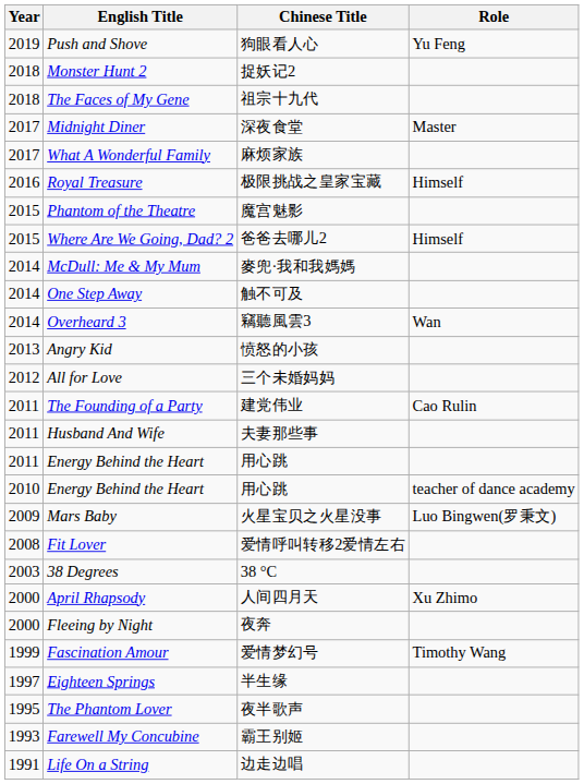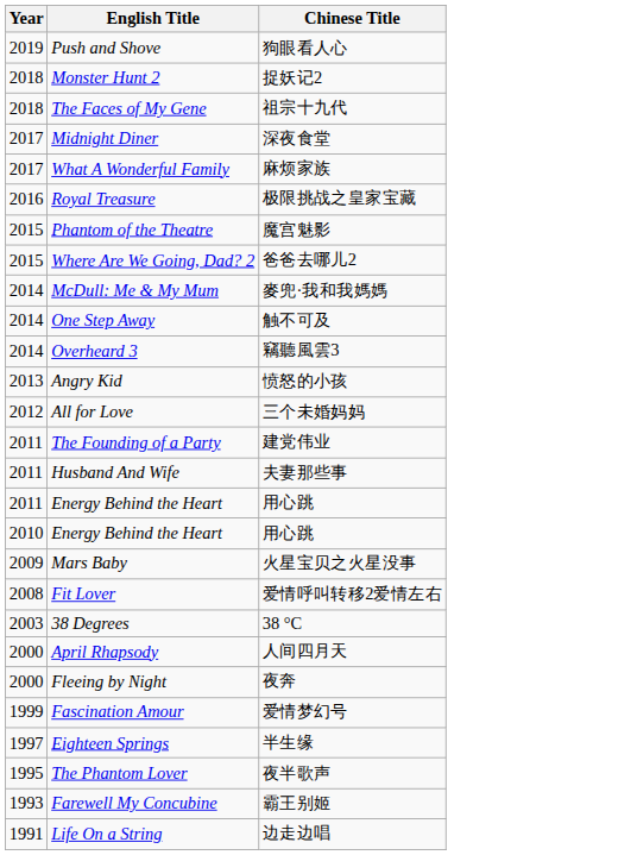 <table class="wikitable">
 <tr>
 <th>Year</th>
 <th>English Title</th>
 <th>Chinese Title</th>
-<th>Role</th>
 </tr>
 <tr>
 <td>2019</td>
 <td><em>Push and Shove</em></td>
 <td>狗眼看人心</td>
-<td>Yu Feng</td>
 </tr>
 <tr>
 <td>2018</td>
 <td><em><a href='#'>Monster Hunt 2</a></em></td>
 <td>捉妖记2</td>
-<td></td>
 </tr>
 <tr>
 <td>2018</td>
 <td><em><a href='#'>The Faces of My Gene</a></em></td>
 <td>祖宗十九代</td>
-<td></td>
 </tr>
 <tr>
 <td>2017</td>
 <td><em><a href='#'>Midnight Diner</a></em></td>
 <td>深夜食堂</td>
-<td>Master</td>
 </tr>
 <tr>
 <td>2017</td>
 <td><em><a href='#'>What A Wonderful Family</a></em></td>
 <td>麻烦家族</td>
-<td></td>
 </tr>
 <tr>
 <td>2016</td>
 <td><em><a href='#'>Royal Treasure</a></em></td>
 <td>极限挑战之皇家宝藏</td>
-<td>Himself</td>
 </tr>
 <tr>
 <td>2015</td>
 <td><em><a href='#'>Phantom of the Theatre</a></em></td>
 <td>魔宫魅影</td>
-<td></td>
 </tr>
 <tr>
 <td>2015</td>
 <td><em><a href='#'>Where Are We Going, Dad? 2</a></em></td>
 <td>爸爸去哪儿2</td>
-<td>Himself</td>
 </tr>
 <tr>
 <td>2014</td>
 <td><em><a href='#'>McDull: Me & My Mum</a></em></td>
 <td>麥兜·我和我媽媽</td>
-<td></td>
 </tr>
 <tr>
 <td>2014</td>
 <td><em><a href='#'>One Step Away</a></em></td>
 <td>触不可及</td>
-<td></td>
 </tr>
 <tr>
 <td>2014</td>
 <td><em><a href='#'>Overheard 3</a></em></td>
 <td>竊聽風雲3</td>
-<td>Wan</td>
 </tr>
 <tr>
 <td>2013</td>
 <td><em>Angry Kid</em></td>
 <td>愤怒的小孩</td>
-<td></td>
 </tr>
 <tr>
 <td>2012</td>
 <td><em>All for Love</em></td>
 <td>三个未婚妈妈</td>
-<td></td>
 </tr>
 <tr>
 <td>2011</td>
 <td><em><a href='#'>The Founding of a Party</a></em></td>
 <td>建党伟业</td>
-<td>Cao Rulin</td>
 </tr>
 <tr>
 <td>2011</td>
 <td><em>Husband And Wife</em></td>
 <td>夫妻那些事</td>
-<td></td>
 </tr>
 <tr>
 <td>2011</td>
 <td><em>Energy Behind the Heart</em></td>
 <td>用心跳</td>
-<td></td>
 </tr>
 <tr>
 <td>2010</td>
 <td><em>Energy Behind the Heart</em></td>
 <td>用心跳</td>
-<td>teacher of dance academy</td>
 </tr>
 <tr>
 <td>2009</td>
 <td><em>Mars Baby</em></td>
 <td>火星宝贝之火星没事</td>
-<td>Luo Bingwen(罗秉文)</td>
 </tr>
 <tr>
 <td>2008</td>
 <td><em><a href='#'>Fit Lover</a></em></td>
 <td>爱情呼叫转移2爱情左右</td>
-<td></td>
 </tr>
 <tr>
 <td>2003</td>
 <td><em>38 Degrees</em></td>
 <td>38 °C</td>
-<td></td>
 </tr>
 <tr>
 <td>2000</td>
 <td><em><a href='#'>April Rhapsody</a></em></td>
 <td>人间四月天</td>
-<td>Xu Zhimo</td>
 </tr>
 <tr>
 <td>2000</td>
 <td><em>Fleeing by Night</em></td>
 <td>夜奔</td>
-<td></td>
 </tr>
 <tr>
 <td>1999</td>
 <td><em><a href='#'>Fascination Amour</a></em></td>
 <td>爱情梦幻号</td>
-<td>Timothy Wang</td>
 </tr>
 <tr>
 <td>1997</td>
 <td><em><a href='#'>Eighteen Springs</a></em></td>
 <td>半生缘</td>
-<td></td>
 </tr>
 <tr>
 <td>1995</td>
 <td><em><a href='#'>The Phantom Lover</a></em></td>
 <td>夜半歌声</td>
-<td></td>
 </tr>
 <tr>
 <td>1993</td>
 <td><em><a href='#'>Farewell My Concubine</a></em></td>
 <td>霸王别姬</td>
-<td></td>
 </tr>
 <tr>
 <td>1991</td>
 <td><em><a href='#'>Life On a String</a></em></td>
 <td>边走边唱</td>
-<td></td>
 </tr>
 </table>
